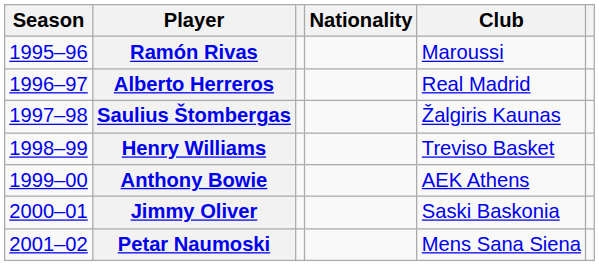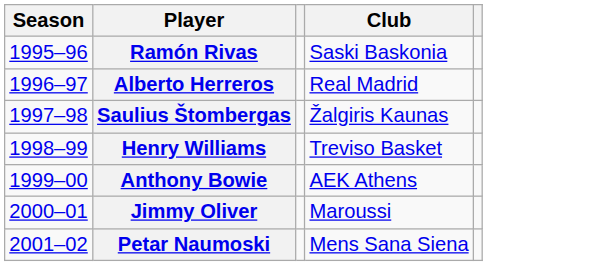 <table class="wikitable plainrowheaders sortable" summary="Year (sortable), Player (sortable), Position (sortable), Nationality (sortable) and Team (sortable)">
 <tr>
 <th scope="col">Season</th>
 <th scope="col">Player</th>
 <th scope="col"></th>
-<th scope="col">Nationality</th>
 <th scope="col">Club</th>
 <th scope="col" class="unsortable"></th>
 </tr>
 <tr>
 <td><a href='#'>1995–96</a></td>
 <th scope="row"><a href='#'>Ramón Rivas</a></th>
 <td></td>
-<td><br></td>
-<td> <a href='#'>Maroussi</a></td>
+<td> <a href='#'>Saski Baskonia</a></td>
 <td></td>
 </tr>
 <tr>
 <td><a href='#'>1996–97</a></td>
 <th scope="row"><a href='#'>Alberto Herreros</a></th>
-<td></td>
 <td></td>
 <td> <a href='#'>Real Madrid</a></td>
 <td></td>
 </tr>
 <tr>
 <td><a href='#'>1997–98</a></td>
 <th scope="row"><a href='#'>Saulius Štombergas</a></th>
 <td></td>
-<td></td>
 <td> <a href='#'>Žalgiris Kaunas</a></td>
 <td></td>
 </tr>
 <tr>
 <td><a href='#'>1998–99</a></td>
 <th scope="row"><a href='#'>Henry Williams</a></th>
-<td></td>
 <td></td>
 <td> <a href='#'>Treviso Basket</a></td>
 <td></td>
 </tr>
 <tr>
 <td><a href='#'>1999–00</a></td>
 <th scope="row"><a href='#'>Anthony Bowie</a></th>
 <td></td>
-<td></td>
 <td> <a href='#'>AEK Athens</a></td>
 <td></td>
 </tr>
 <tr>
 <td><a href='#'>2000–01</a></td>
 <th scope="row"><a href='#'>Jimmy Oliver</a></th>
 <td></td>
-<td></td>
-<td> <a href='#'>Saski Baskonia</a></td>
+<td> <a href='#'>Maroussi</a></td>
 <td></td>
 </tr>
 <tr>
 <td><a href='#'>2001–02</a></td>
 <th scope="row"><a href='#'>Petar Naumoski</a></th>
 <td></td>
-<td></td>
 <td> <a href='#'>Mens Sana Siena</a></td>
 <td></td>
 </tr>
 </table>
